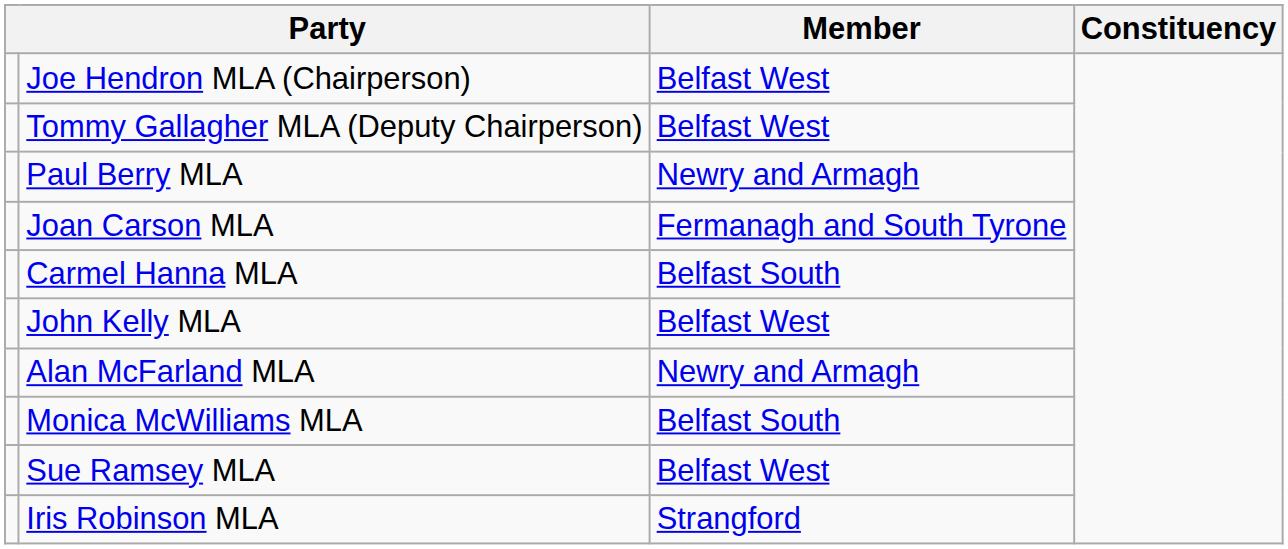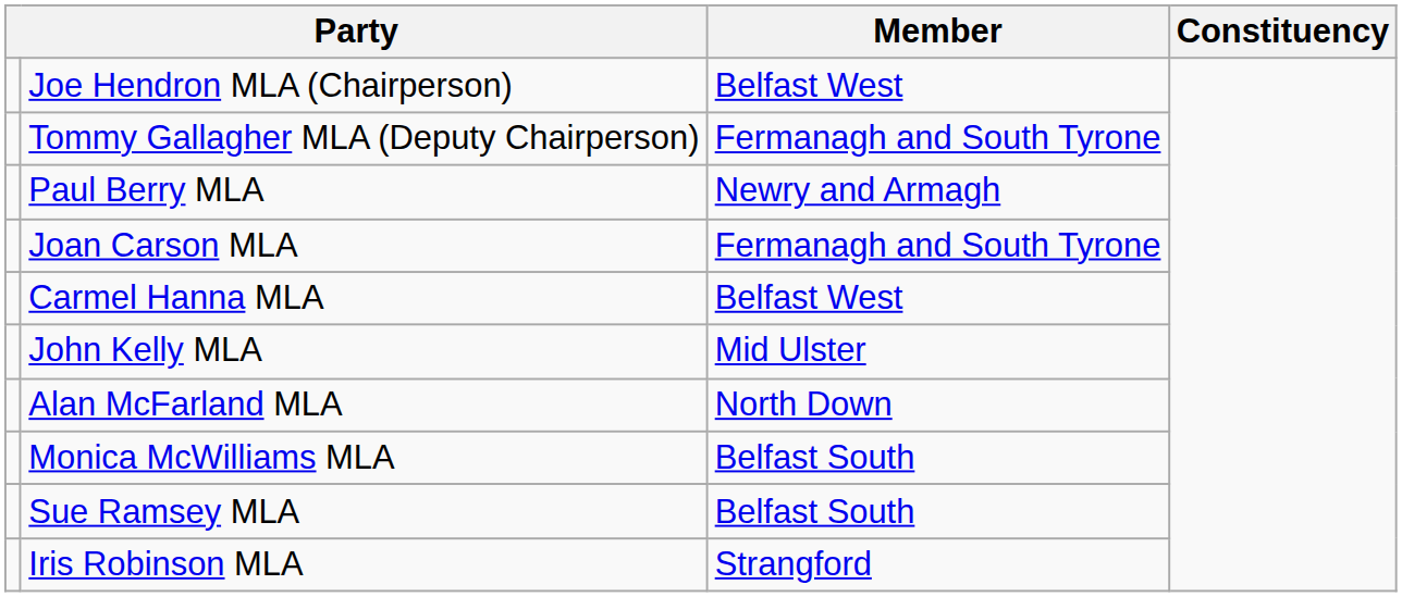 <table class="wikitable" border="1">
 <tr>
 <th colspan="2" scope="col">Party</th>
 <th scope="col">Member</th>
 <th scope="col">Constituency</th>
 </tr>
 <tr>
 <td></td>
 <td><a href='#'>Joe Hendron</a> MLA (Chairperson)</td>
 <td><a href='#'>Belfast West</a></td>
 </tr>
 <tr>
 <td></td>
 <td><a href='#'>Tommy Gallagher</a> MLA (Deputy Chairperson)</td>
-<td><a href='#'>Belfast West</a></td>
+<td><a href='#'>Fermanagh and South Tyrone</a></td>
 </tr>
 <tr>
 <td></td>
 <td><a href='#'>Paul Berry</a> MLA</td>
 <td><a href='#'>Newry and Armagh</a></td>
 </tr>
 <tr>
 <td></td>
 <td><a href='#'>Joan Carson</a> MLA</td>
 <td><a href='#'>Fermanagh and South Tyrone</a></td>
 </tr>
 <tr>
 <td></td>
 <td><a href='#'>Carmel Hanna</a> MLA</td>
-<td><a href='#'>Belfast South</a></td>
+<td><a href='#'>Belfast West</a></td>
 </tr>
 <tr>
 <td></td>
 <td><a href='#'>John Kelly</a> MLA</td>
-<td><a href='#'>Belfast West</a></td>
+<td><a href='#'>Mid Ulster</a></td>
 </tr>
 <tr>
 <td></td>
 <td><a href='#'>Alan McFarland</a> MLA</td>
-<td><a href='#'>Newry and Armagh</a></td>
+<td><a href='#'>North Down</a></td>
 </tr>
 <tr>
 <td></td>
 <td><a href='#'>Monica McWilliams</a> MLA</td>
 <td><a href='#'>Belfast South</a></td>
 </tr>
 <tr>
 <td></td>
 <td><a href='#'>Sue Ramsey</a> MLA</td>
-<td><a href='#'>Belfast West</a></td>
+<td><a href='#'>Belfast South</a></td>
 </tr>
 <tr>
 <td></td>
 <td><a href='#'>Iris Robinson</a> MLA</td>
 <td><a href='#'>Strangford</a></td>
 </tr>
 </table>
